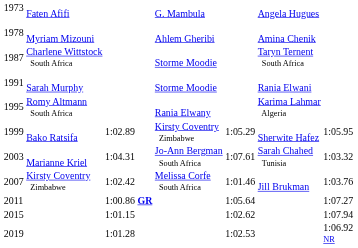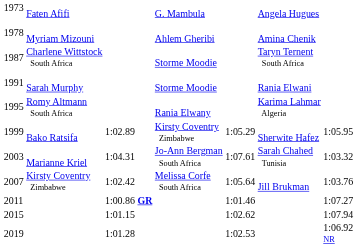 <table>
 <tr>
 <td>1973</td>
 <td> <br>  <a href='#'>Faten Afifi</a></td>
 <td></td>
 <td> <br>  <a href='#'>G. Mambula</a></td>
 <td></td>
 <td> <br>  <a href='#'>Angela Hugues</a></td>
 <td></td>
 </tr>
 <tr>
 <td>1978</td>
 <td> <br>  <a href='#'>Myriam Mizouni</a></td>
 <td></td>
 <td> <br>  <a href='#'>Ahlem Gheribi</a></td>
 <td></td>
 <td> <br>  <a href='#'>Amina Chenik</a></td>
 <td></td>
 </tr>
 <tr>
 <td>1987</td>
 <td><a href='#'>Charlene Wittstock</a> <small><br>    South Africa </small></td>
 <td></td>
 <td> <br>  <a href='#'>Storme Moodie</a></td>
 <td></td>
 <td><a href='#'>Taryn Ternent</a> <small><br>    South Africa </small></td>
 <td></td>
 </tr>
 <tr>
 <td>1991</td>
 <td> <br>  <a href='#'>Sarah Murphy</a></td>
 <td></td>
 <td> <br>  <a href='#'>Storme Moodie</a></td>
 <td></td>
 <td> <br>  <a href='#'>Rania Elwani</a></td>
 <td></td>
 </tr>
 <tr>
 <td>1995</td>
 <td><a href='#'>Romy Altmann</a> <small><br>    South Africa</small></td>
 <td></td>
 <td> <br>  <a href='#'>Rania Elwany</a></td>
 <td></td>
 <td><a href='#'>Karima Lahmar</a> <small><br>   Algeria</small></td>
 <td></td>
 </tr>
 <tr>
 <td>1999</td>
 <td> <br>  <a href='#'>Bako Ratsifa</a></td>
 <td>1:02.89</td>
 <td><a href='#'>Kirsty Coventry</a> <small><br>    Zimbabwe </small></td>
 <td>1:05.29</td>
 <td> <br>  <a href='#'>Sherwite Hafez</a></td>
 <td>1:05.95</td>
 </tr>
 <tr>
 <td>2003</td>
 <td> <br>  <a href='#'>Marianne Kriel</a></td>
 <td>1:04.31</td>
 <td><a href='#'>Jo-Ann Bergman</a> <small><br>    South Africa</small></td>
 <td>1:07.61</td>
 <td><a href='#'>Sarah Chahed</a> <small><br>    Tunisia</small></td>
 <td>1:03.32</td>
 </tr>
 <tr>
 <td>2007</td>
 <td><a href='#'>Kirsty Coventry</a> <small><br>   Zimbabwe</small></td>
 <td>1:02.42</td>
 <td><a href='#'>Melissa Corfe</a> <small><br>   South Africa</small></td>
-<td>1:01.46</td>
+<td>1:05.64</td>
 <td> <br>  <a href='#'>Jill Brukman</a></td>
 <td>1:03.76</td>
 </tr>
 <tr>
 <td>2011</td>
 <td></td>
 <td>1:00.86 <strong><a href='#'>GR</a></strong></td>
 <td></td>
-<td>1:05.64</td>
+<td>1:01.46</td>
 <td></td>
 <td>1:07.27</td>
 </tr>
 <tr>
 <td>2015</td>
 <td></td>
 <td>1:01.15</td>
 <td></td>
 <td>1:02.62</td>
 <td></td>
 <td>1:07.94</td>
 </tr>
 <tr>
 <td>2019</td>
 <td></td>
 <td>1:01.28</td>
 <td></td>
 <td>1:02.53</td>
 <td></td>
 <td>1:06.92 <br><small><a href='#'>NR</a></small></td>
 </tr>
 </table>
